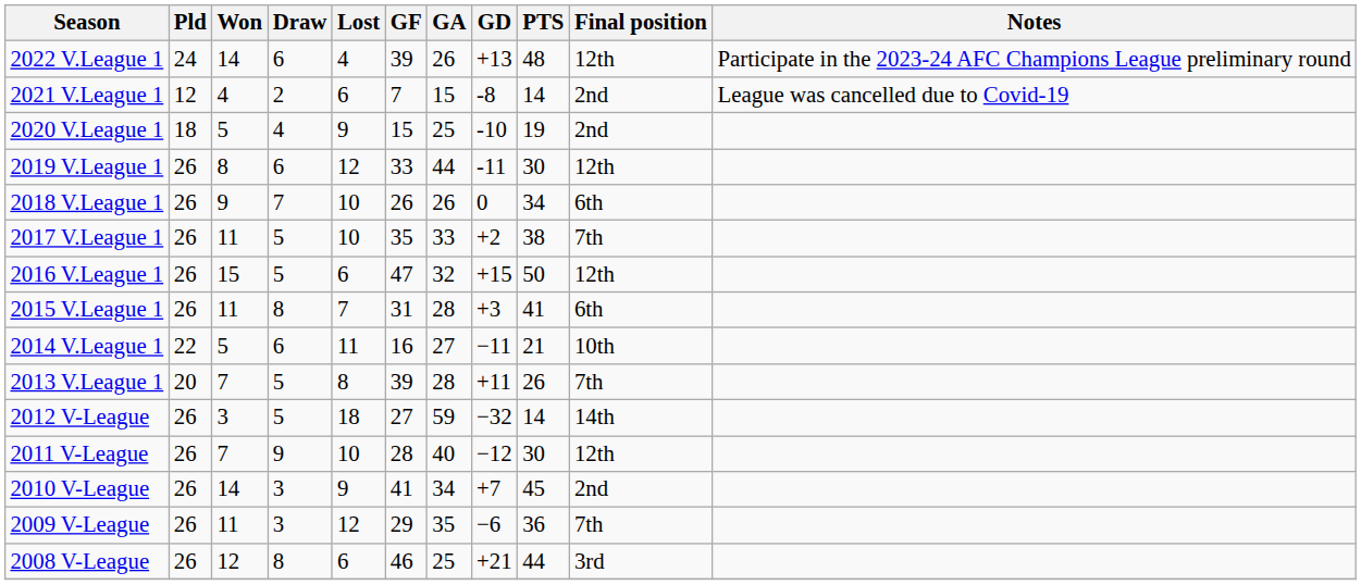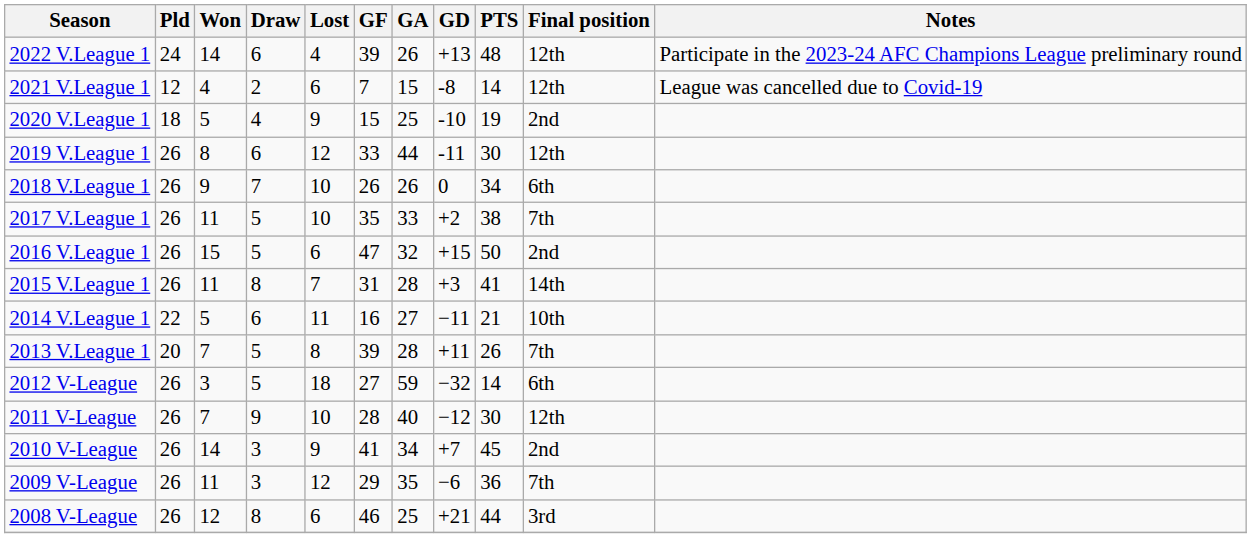 <table class="wikitable">
 <tr>
 <th>Season</th>
 <th>Pld</th>
 <th>Won</th>
 <th>Draw</th>
 <th>Lost</th>
 <th>GF</th>
 <th>GA</th>
 <th>GD</th>
 <th>PTS</th>
 <th>Final position</th>
 <th>Notes</th>
 </tr>
 <tr>
 <td><a href='#'>2022 V.League 1</a></td>
 <td>24</td>
 <td>14</td>
 <td>6</td>
 <td>4</td>
 <td>39</td>
 <td>26</td>
 <td>+13</td>
 <td>48</td>
 <td>12th</td>
 <td>Participate in the <a href='#'>2023-24 AFC Champions League</a> preliminary round</td>
 </tr>
 <tr>
 <td><a href='#'>2021 V.League 1</a></td>
 <td>12</td>
 <td>4</td>
 <td>2</td>
 <td>6</td>
 <td>7</td>
 <td>15</td>
 <td>-8</td>
 <td>14</td>
-<td>2nd</td>
+<td>12th</td>
 <td>League was cancelled due to <a href='#'>Covid-19</a></td>
 </tr>
 <tr>
 <td><a href='#'>2020 V.League 1</a></td>
 <td>18</td>
 <td>5</td>
 <td>4</td>
 <td>9</td>
 <td>15</td>
 <td>25</td>
 <td>-10</td>
 <td>19</td>
 <td>2nd</td>
 <td></td>
 </tr>
 <tr>
 <td><a href='#'>2019 V.League 1</a></td>
 <td>26</td>
 <td>8</td>
 <td>6</td>
 <td>12</td>
 <td>33</td>
 <td>44</td>
 <td>-11</td>
 <td>30</td>
 <td>12th</td>
 <td></td>
 </tr>
 <tr>
 <td><a href='#'>2018 V.League 1</a></td>
 <td>26</td>
 <td>9</td>
 <td>7</td>
 <td>10</td>
 <td>26</td>
 <td>26</td>
 <td>0</td>
 <td>34</td>
 <td>6th</td>
 <td></td>
 </tr>
 <tr>
 <td><a href='#'>2017 V.League 1</a></td>
 <td>26</td>
 <td>11</td>
 <td>5</td>
 <td>10</td>
 <td>35</td>
 <td>33</td>
 <td>+2</td>
 <td>38</td>
 <td>7th</td>
 <td></td>
 </tr>
 <tr>
 <td><a href='#'>2016 V.League 1</a></td>
 <td>26</td>
 <td>15</td>
 <td>5</td>
 <td>6</td>
 <td>47</td>
 <td>32</td>
 <td>+15</td>
 <td>50</td>
-<td>12th</td>
+<td>2nd</td>
 <td></td>
 </tr>
 <tr>
 <td><a href='#'>2015 V.League 1</a></td>
 <td>26</td>
 <td>11</td>
 <td>8</td>
 <td>7</td>
 <td>31</td>
 <td>28</td>
 <td>+3</td>
 <td>41</td>
-<td>6th</td>
+<td>14th</td>
 <td></td>
 </tr>
 <tr>
 <td><a href='#'>2014 V.League 1</a></td>
 <td>22</td>
 <td>5</td>
 <td>6</td>
 <td>11</td>
 <td>16</td>
 <td>27</td>
 <td>−11</td>
 <td>21</td>
 <td>10th</td>
 <td></td>
 </tr>
 <tr>
 <td><a href='#'>2013 V.League 1</a></td>
 <td>20</td>
 <td>7</td>
 <td>5</td>
 <td>8</td>
 <td>39</td>
 <td>28</td>
 <td>+11</td>
 <td>26</td>
 <td>7th</td>
 <td></td>
 </tr>
 <tr>
 <td><a href='#'>2012 V-League</a></td>
 <td>26</td>
 <td>3</td>
 <td>5</td>
 <td>18</td>
 <td>27</td>
 <td>59</td>
 <td>−32</td>
 <td>14</td>
-<td>14th</td>
+<td>6th</td>
 <td></td>
 </tr>
 <tr>
 <td><a href='#'>2011 V-League</a></td>
 <td>26</td>
 <td>7</td>
 <td>9</td>
 <td>10</td>
 <td>28</td>
 <td>40</td>
 <td>−12</td>
 <td>30</td>
 <td>12th</td>
 <td></td>
 </tr>
 <tr>
 <td><a href='#'>2010 V-League</a></td>
 <td>26</td>
 <td>14</td>
 <td>3</td>
 <td>9</td>
 <td>41</td>
 <td>34</td>
 <td>+7</td>
 <td>45</td>
 <td>2nd</td>
 <td></td>
 </tr>
 <tr>
 <td><a href='#'>2009 V-League</a></td>
 <td>26</td>
 <td>11</td>
 <td>3</td>
 <td>12</td>
 <td>29</td>
 <td>35</td>
 <td>−6</td>
 <td>36</td>
 <td>7th</td>
 <td></td>
 </tr>
 <tr>
 <td><a href='#'>2008 V-League</a></td>
 <td>26</td>
 <td>12</td>
 <td>8</td>
 <td>6</td>
 <td>46</td>
 <td>25</td>
 <td>+21</td>
 <td>44</td>
 <td>3rd</td>
 <td></td>
 </tr>
 <tr>
 </tr>
 </table>
